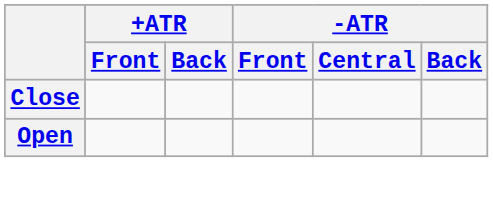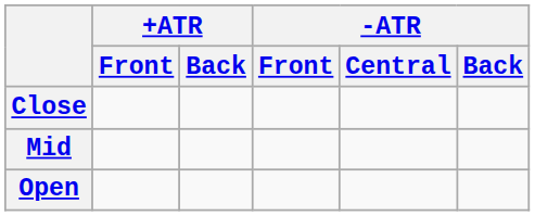 <table class="wikitable" style="text-align:center">
 <tr>
 <th rowspan="2"></th>
 <th colspan="2"><a href='#'>+ATR</a></th>
 <th colspan="3"><a href='#'>-ATR</a></th>
 </tr>
 <tr>
 <th><a href='#'>Front</a></th>
 <th><a href='#'>Back</a></th>
 <th><a href='#'>Front</a></th>
 <th><a href='#'>Central</a></th>
 <th><a href='#'>Back</a></th>
 </tr>
 <tr align="center">
 <th><a href='#'>Close</a></th>
 <td></td>
 <td></td>
 <td></td>
 <td></td>
 <td></td>
 </tr>
+<tr>
+<th><a href='#'>Mid</a></th>
+<td></td>
+<td></td>
+<td></td>
+<td></td>
+<td></td>
+</tr>
 <tr align="center">
 <th><a href='#'>Open</a></th>
 <td></td>
 <td></td>
 <td></td>
 <td></td>
 <td></td>
 </tr>
 </table>
